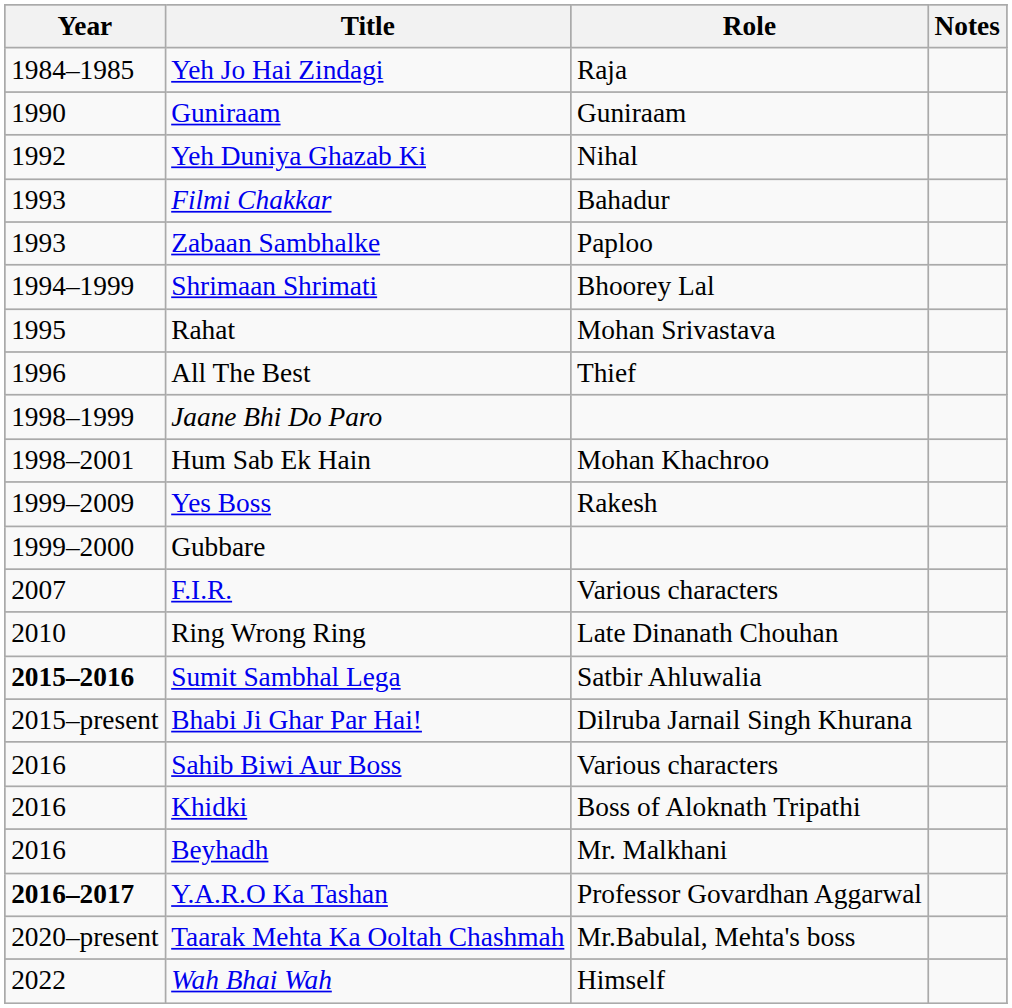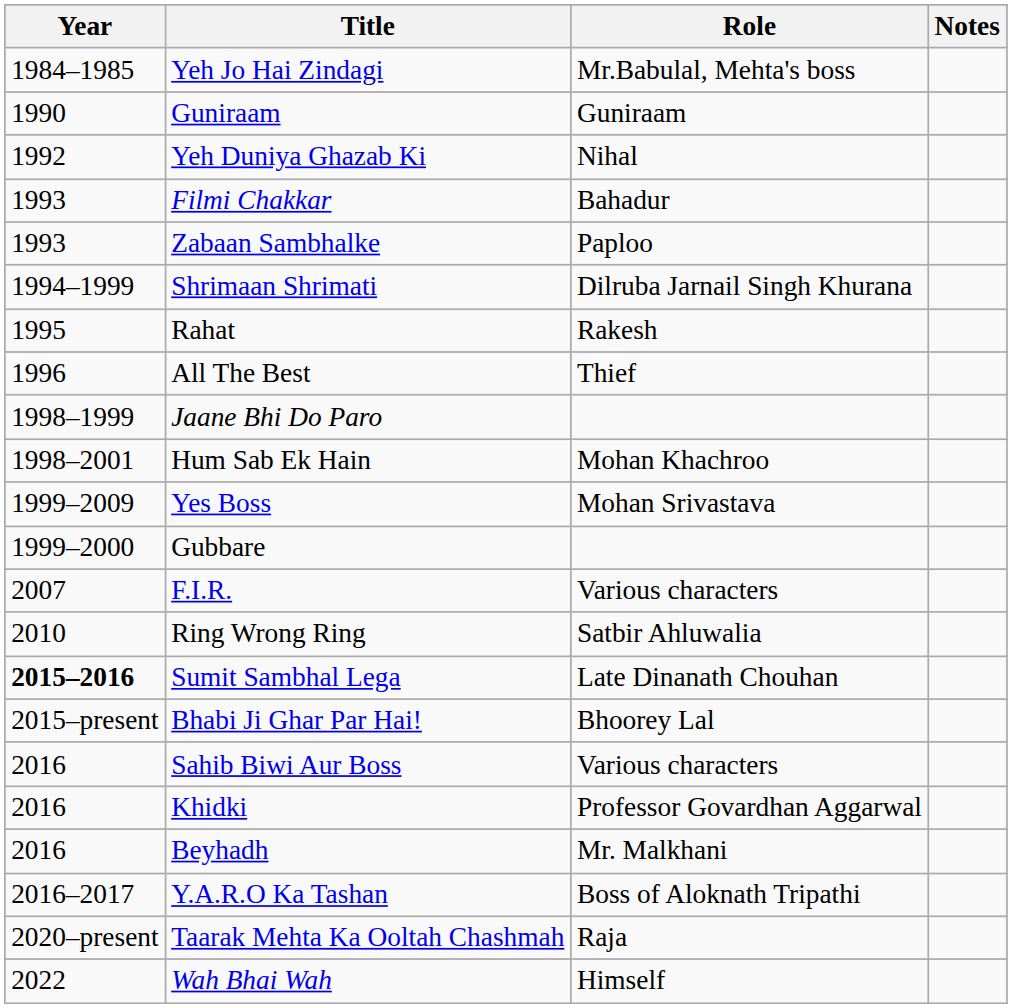 <table class= "wikitable sortable">
 <tr>
 <th>Year</th>
 <th>Title</th>
 <th>Role</th>
 <th>Notes</th>
 </tr>
 <tr>
 <td>1984–1985</td>
 <td><a href='#'>Yeh Jo Hai Zindagi</a></td>
-<td>Raja</td>
+<td>Mr.Babulal, Mehta's boss</td>
 <td></td>
 </tr>
 <tr>
 <td>1990</td>
 <td><a href='#'>Guniraam</a></td>
 <td>Guniraam</td>
 <td></td>
 </tr>
 <tr>
 <td>1992</td>
 <td><a href='#'>Yeh Duniya Ghazab Ki</a></td>
 <td>Nihal</td>
 <td></td>
 </tr>
 <tr>
 <td>1993</td>
 <td><em><a href='#'>Filmi Chakkar</a></em></td>
 <td>Bahadur</td>
 <td></td>
 </tr>
 <tr>
 <td>1993</td>
 <td><a href='#'>Zabaan Sambhalke</a></td>
 <td>Paploo</td>
 <td></td>
 </tr>
 <tr>
 <td>1994–1999</td>
 <td><a href='#'>Shrimaan Shrimati</a></td>
-<td>Bhoorey Lal</td>
+<td>Dilruba Jarnail Singh Khurana</td>
 <td></td>
 </tr>
 <tr>
 <td>1995</td>
 <td>Rahat</td>
-<td>Mohan Srivastava</td>
+<td>Rakesh</td>
 <td></td>
 </tr>
 <tr>
 <td>1996</td>
 <td>All The Best</td>
 <td>Thief</td>
 <td></td>
 </tr>
 <tr>
 <td>1998–1999</td>
 <td><em>Jaane Bhi Do Paro</em></td>
 <td></td>
 <td></td>
 </tr>
 <tr>
 <td>1998–2001</td>
 <td>Hum Sab Ek Hain</td>
 <td>Mohan Khachroo</td>
 <td></td>
 </tr>
 <tr>
 <td>1999–2009</td>
 <td><a href='#'>Yes Boss</a></td>
-<td>Rakesh</td>
+<td>Mohan Srivastava</td>
 <td></td>
 </tr>
 <tr>
 <td>1999–2000</td>
 <td>Gubbare</td>
 <td></td>
 <td></td>
 </tr>
 <tr>
 <td>2007</td>
 <td><a href='#'>F.I.R.</a></td>
 <td>Various characters</td>
 <td></td>
 </tr>
 <tr>
 <td>2010</td>
 <td>Ring Wrong Ring</td>
-<td>Late Dinanath Chouhan</td>
+<td>Satbir Ahluwalia</td>
 <td></td>
 </tr>
 <tr>
 <td><strong>2015–2016</strong></td>
 <td><a href='#'>Sumit Sambhal Lega</a></td>
-<td>Satbir Ahluwalia</td>
+<td>Late Dinanath Chouhan</td>
 <td></td>
 </tr>
 <tr>
 <td>2015–present</td>
 <td><a href='#'>Bhabi Ji Ghar Par Hai!</a></td>
-<td>Dilruba Jarnail Singh Khurana</td>
+<td>Bhoorey Lal</td>
 <td></td>
 </tr>
 <tr>
 <td>2016</td>
 <td><a href='#'>Sahib Biwi Aur Boss</a></td>
 <td>Various characters</td>
 <td></td>
 </tr>
 <tr>
 <td>2016</td>
 <td><a href='#'>Khidki</a></td>
-<td>Boss of Aloknath Tripathi</td>
+<td>Professor Govardhan Aggarwal</td>
 <td></td>
 </tr>
 <tr>
 <td>2016</td>
 <td><a href='#'>Beyhadh</a></td>
 <td>Mr. Malkhani</td>
 <td></td>
 </tr>
 <tr>
-<td><strong>2016–2017</strong></td>
+<td>2016–2017</td>
 <td><a href='#'>Y.A.R.O Ka Tashan</a></td>
-<td>Professor Govardhan Aggarwal</td>
+<td>Boss of Aloknath Tripathi</td>
 <td></td>
 </tr>
 <tr>
 <td>2020–present</td>
 <td><a href='#'>Taarak Mehta Ka Ooltah Chashmah</a></td>
-<td>Mr.Babulal, Mehta's boss</td>
+<td>Raja</td>
 <td></td>
 </tr>
 <tr>
 <td>2022</td>
 <td><a href='#'><em>Wah Bhai Wah</em></a></td>
 <td>Himself</td>
 <td></td>
 </tr>
 <tr>
 </tr>
 </table>
